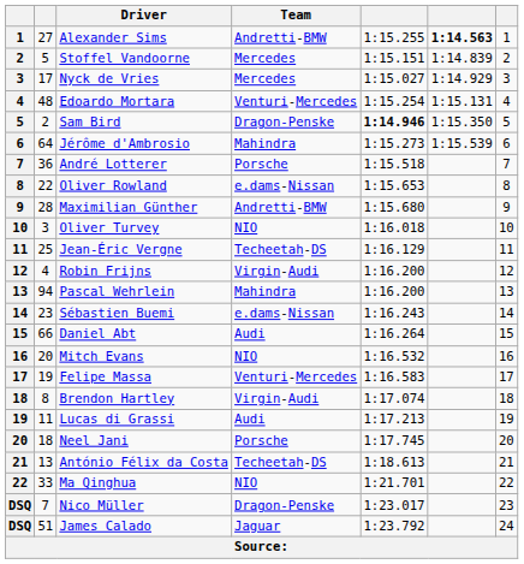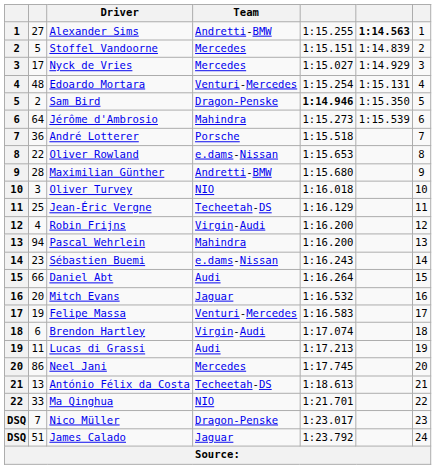 <table class="wikitable sortable" style="font-size: 85%">
 <tr>
 <th scope="col"></th>
 <th scope="col"></th>
 <th scope="col">Driver</th>
 <th scope="col">Team</th>
 <th scope="col"></th>
 <th scope="col"></th>
 <th scope="col"></th>
 </tr>
 <tr>
 <th scope="row">1</th>
 <td align="center">27</td>
 <td data-sort-value="SIM"> <a href='#'>Alexander Sims</a></td>
 <td><a href='#'>Andretti</a>-<a href='#'>BMW</a></td>
 <td>1:15.255</td>
 <td><strong>1:14.563</strong></td>
 <td align="center">1</td>
 </tr>
 <tr>
 <th scope="row">2</th>
 <td align="center">5</td>
 <td data-sort-value="VAN"> <a href='#'>Stoffel Vandoorne</a></td>
 <td><a href='#'>Mercedes</a></td>
 <td>1:15.151</td>
 <td>1:14.839</td>
 <td align="center">2</td>
 </tr>
 <tr>
 <th scope="row">3</th>
 <td align="center">17</td>
 <td data-sort-value="DEV"> <a href='#'>Nyck de Vries</a></td>
 <td><a href='#'>Mercedes</a></td>
 <td>1:15.027</td>
 <td>1:14.929</td>
 <td align="center">3</td>
 </tr>
 <tr>
 <th scope="row">4</th>
 <td align="center">48</td>
 <td data-sort-value="MOR"> <a href='#'>Edoardo Mortara</a></td>
 <td><a href='#'>Venturi</a>-<a href='#'>Mercedes</a></td>
 <td>1:15.254</td>
 <td>1:15.131</td>
 <td align="center">4</td>
 </tr>
 <tr>
 <th scope="row">5</th>
 <td align="center">2</td>
 <td data-sort-value="BIR"> <a href='#'>Sam Bird</a></td>
 <td><a href='#'>Dragon-Penske</a></td>
 <td><strong>1:14.946</strong></td>
 <td>1:15.350</td>
 <td align="center">5</td>
 </tr>
 <tr>
 <th scope="row">6</th>
 <td align="center">64</td>
 <td data-sort-value="DAM"> <a href='#'>Jérôme d'Ambrosio</a></td>
 <td><a href='#'>Mahindra</a></td>
 <td>1:15.273</td>
 <td>1:15.539</td>
 <td align="center">6</td>
 </tr>
 <tr>
 <th scope="row">7</th>
 <td align="center">36</td>
 <td data-sort-value="LOT"> <a href='#'>André Lotterer</a></td>
 <td><a href='#'>Porsche</a></td>
 <td>1:15.518</td>
 <td></td>
 <td align="center">7</td>
 </tr>
 <tr>
 <th scope="row">8</th>
 <td align="center">22</td>
 <td data-sort-value="ROW"> <a href='#'>Oliver Rowland</a></td>
 <td><a href='#'>e.dams</a>-<a href='#'>Nissan</a></td>
 <td>1:15.653</td>
 <td></td>
 <td align="center">8</td>
 </tr>
 <tr>
 <th scope="row">9</th>
 <td align="center">28</td>
 <td data-sort-value="GUN"> <a href='#'>Maximilian Günther</a></td>
 <td><a href='#'>Andretti</a>-<a href='#'>BMW</a></td>
 <td>1:15.680</td>
 <td></td>
 <td align="center">9</td>
 </tr>
 <tr>
 <th scope="row">10</th>
 <td align="center">3</td>
 <td data-sort-value="TUR"> <a href='#'>Oliver Turvey</a></td>
 <td><a href='#'>NIO</a></td>
 <td>1:16.018</td>
 <td></td>
 <td align="center">10</td>
 </tr>
 <tr>
 <th scope="row">11</th>
 <td align="center">25</td>
 <td data-sort-value="VER"> <a href='#'>Jean-Éric Vergne</a></td>
 <td><a href='#'>Techeetah</a>-<a href='#'>DS</a></td>
 <td>1:16.129</td>
 <td></td>
 <td align="center">11</td>
 </tr>
 <tr>
 <th scope="row">12</th>
 <td align="center">4</td>
 <td data-sort-value="FRI"> <a href='#'>Robin Frijns</a></td>
 <td><a href='#'>Virgin</a>-<a href='#'>Audi</a></td>
 <td>1:16.200</td>
 <td></td>
 <td align="center">12</td>
 </tr>
 <tr>
 <th scope="row">13</th>
 <td align="center">94</td>
 <td data-sort-value="WEH"> <a href='#'>Pascal Wehrlein</a></td>
 <td><a href='#'>Mahindra</a></td>
 <td>1:16.200</td>
 <td></td>
 <td align="center">13</td>
 </tr>
 <tr>
 <th scope="row">14</th>
 <td align="center">23</td>
 <td data-sort-value="BUE"> <a href='#'>Sébastien Buemi</a></td>
 <td><a href='#'>e.dams</a>-<a href='#'>Nissan</a></td>
 <td>1:16.243</td>
 <td></td>
 <td align="center">14</td>
 </tr>
 <tr>
 <th scope="row">15</th>
 <td align="center">66</td>
 <td data-sort-value="ABT"> <a href='#'>Daniel Abt</a></td>
 <td><a href='#'>Audi</a></td>
 <td>1:16.264</td>
 <td></td>
 <td align="center">15</td>
 </tr>
 <tr>
 <th scope="row">16</th>
 <td align="center">20</td>
 <td data-sort-value="EVA"> <a href='#'>Mitch Evans</a></td>
-<td><a href='#'>NIO</a></td>
+<td><a href='#'>Jaguar</a></td>
 <td>1:16.532</td>
 <td></td>
 <td align="center">16</td>
 </tr>
 <tr>
 <th scope="row">17</th>
 <td align="center">19</td>
 <td data-sort-value="MAS"> <a href='#'>Felipe Massa</a></td>
 <td><a href='#'>Venturi</a>-<a href='#'>Mercedes</a></td>
 <td>1:16.583</td>
 <td></td>
 <td align="center">17</td>
 </tr>
 <tr>
 <th scope="row">18</th>
-<td align="center">8</td>
+<td align="center">6</td>
 <td data-sort-value="HAR"> <a href='#'>Brendon Hartley</a></td>
 <td><a href='#'>Virgin</a>-<a href='#'>Audi</a></td>
 <td>1:17.074</td>
 <td></td>
 <td align="center">18</td>
 </tr>
 <tr>
 <th scope="row">19</th>
 <td align="center">11</td>
 <td data-sort-value="DIG"> <a href='#'>Lucas di Grassi</a></td>
 <td><a href='#'>Audi</a></td>
 <td>1:17.213</td>
 <td></td>
 <td align="center">19</td>
 </tr>
 <tr>
 <th scope="row">20</th>
-<td align="center">18</td>
+<td align="center">86</td>
 <td data-sort-value="JAN"> <a href='#'>Neel Jani</a></td>
-<td><a href='#'>Porsche</a></td>
+<td><a href='#'>Mercedes</a></td>
 <td>1:17.745</td>
 <td></td>
 <td align="center">20</td>
 </tr>
 <tr>
 <th scope="row">21</th>
 <td align="center">13</td>
 <td data-sort-value="DAC"> <a href='#'>António Félix da Costa</a></td>
 <td><a href='#'>Techeetah</a>-<a href='#'>DS</a></td>
 <td>1:18.613</td>
 <td></td>
 <td align="center">21</td>
 </tr>
 <tr>
 <th scope="row">22</th>
 <td align="center">33</td>
 <td data-sort-value="MA"> <a href='#'>Ma Qinghua</a></td>
 <td><a href='#'>NIO</a></td>
 <td>1:21.701</td>
 <td></td>
 <td align="center">22</td>
 </tr>
 <tr>
 <th scope="row" data-sort-value="23">DSQ</th>
 <td align="center">7</td>
 <td data-sort-value="MUL"> <a href='#'>Nico Müller</a></td>
 <td><a href='#'>Dragon-Penske</a></td>
 <td>1:23.017</td>
 <td></td>
 <td align="center">23</td>
 </tr>
 <tr>
 <th scope="row" data-sort-value="24">DSQ</th>
 <td align="center">51</td>
 <td data-sort-value="CAL"> <a href='#'>James Calado</a></td>
 <td><a href='#'>Jaguar</a></td>
 <td>1:23.792</td>
 <td></td>
 <td align="center">24</td>
 </tr>
 <tr>
 <th colspan="7">Source:</th>
 </tr>
 </table>
